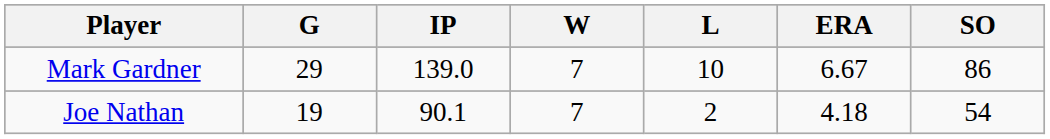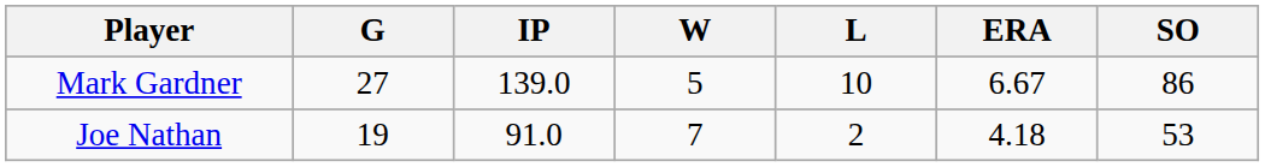 <table class="wikitable sortable">
 <tr>
 <th bgcolor="#DDDDFF" width="16%">Player</th>
 <th bgcolor="#DDDDFF" width="9%">G</th>
 <th bgcolor="#DDDDFF" width="9%">IP</th>
 <th bgcolor="#DDDDFF" width="9%">W</th>
 <th bgcolor="#DDDDFF" width="9%">L</th>
 <th bgcolor="#DDDDFF" width="9%">ERA</th>
 <th bgcolor="#DDDDFF" width="9%">SO</th>
 </tr>
 <tr align=center>
 <td><a href='#'>Mark Gardner</a></td>
-<td>29</td>
+<td>27</td>
 <td>139.0</td>
-<td>7</td>
+<td>5</td>
 <td>10</td>
 <td>6.67</td>
 <td>86</td>
 </tr>
 <tr align=center>
 <td><a href='#'>Joe Nathan</a></td>
 <td>19</td>
-<td>90.1</td>
+<td>91.0</td>
 <td>7</td>
 <td>2</td>
 <td>4.18</td>
-<td>54</td>
+<td>53</td>
 </tr>
 </table>
